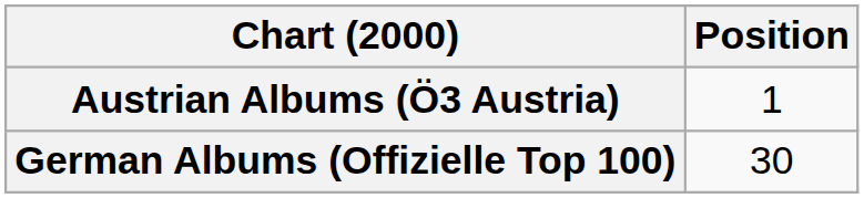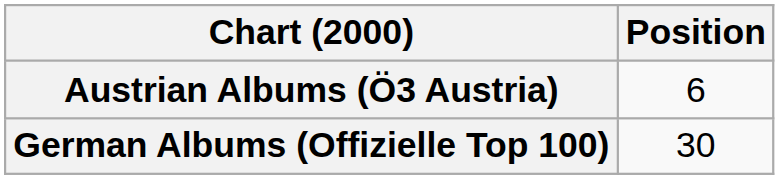 <table class="wikitable sortable plainrowheaders" style="text-align:center;">
 <tr>
 <th scope="col">Chart (2000)</th>
 <th scope="col">Position</th>
 </tr>
 <tr>
 <th scope="row">Austrian Albums (Ö3 Austria)</th>
-<td>1</td>
+<td>6</td>
 </tr>
 <tr>
 <th scope="row">German Albums (Offizielle Top 100)</th>
 <td>30</td>
 </tr>
 </table>
